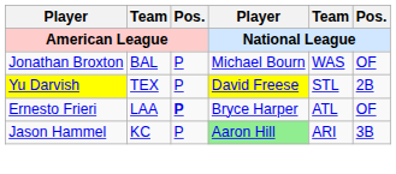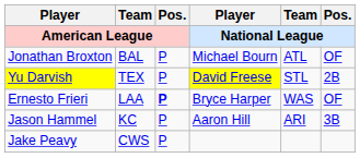 <table class="wikitable">
 <tr>
 <th>Player</th>
 <th>Team</th>
 <th>Pos.</th>
 <th>Player</th>
 <th>Team</th>
 <th>Pos.</th>
 </tr>
 <tr>
 <th colspan="3" style="background:#fcc;">American League</th>
 <th colspan="3" style="background:#d0e7ff;">National League</th>
 </tr>
 <tr>
 <td><a href='#'>Jonathan Broxton</a></td>
 <td><a href='#'>BAL</a></td>
 <td><a href='#'>P</a></td>
 <td><a href='#'>Michael Bourn</a></td>
-<td><a href='#'>WAS</a></td>
+<td><a href='#'>ATL</a></td>
 <td><a href='#'>OF</a></td>
 </tr>
 <tr>
 <td style="background:yellow;"><a href='#'>Yu Darvish</a></td>
 <td><a href='#'>TEX</a></td>
 <td><a href='#'>P</a></td>
 <td style="background:yellow;"><a href='#'>David Freese</a></td>
 <td><a href='#'>STL</a></td>
 <td><a href='#'>2B</a></td>
 </tr>
 <tr>
 <td><a href='#'>Ernesto Frieri</a></td>
 <td><a href='#'>LAA</a></td>
 <td><strong><a href='#'>P</a></strong></td>
 <td><a href='#'>Bryce Harper</a></td>
-<td><a href='#'>ATL</a></td>
+<td><a href='#'>WAS</a></td>
 <td><a href='#'>OF</a></td>
 </tr>
 <tr>
 <td><a href='#'>Jason Hammel</a></td>
 <td><a href='#'>KC</a></td>
 <td><a href='#'>P</a></td>
-<td style="background: lightgreen;"><a href='#'>Aaron Hill</a></td>
+<td><a href='#'>Aaron Hill</a></td>
 <td><a href='#'>ARI</a></td>
 <td><a href='#'>3B</a></td>
 </tr>
+<tr>
+<td><a href='#'>Jake Peavy</a></td>
+<td><a href='#'>CWS</a></td>
+<td><a href='#'>P</a></td>
+<td> </td>
+<td> </td>
+<td> </td>
+</tr>
 </table>
